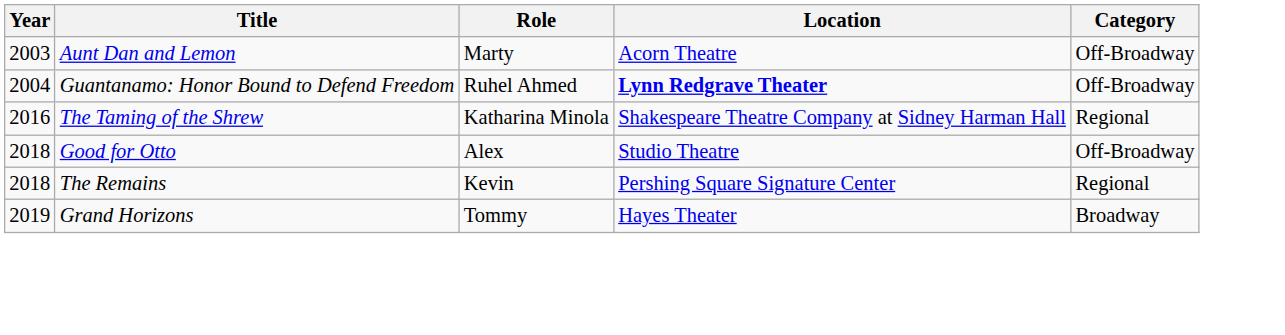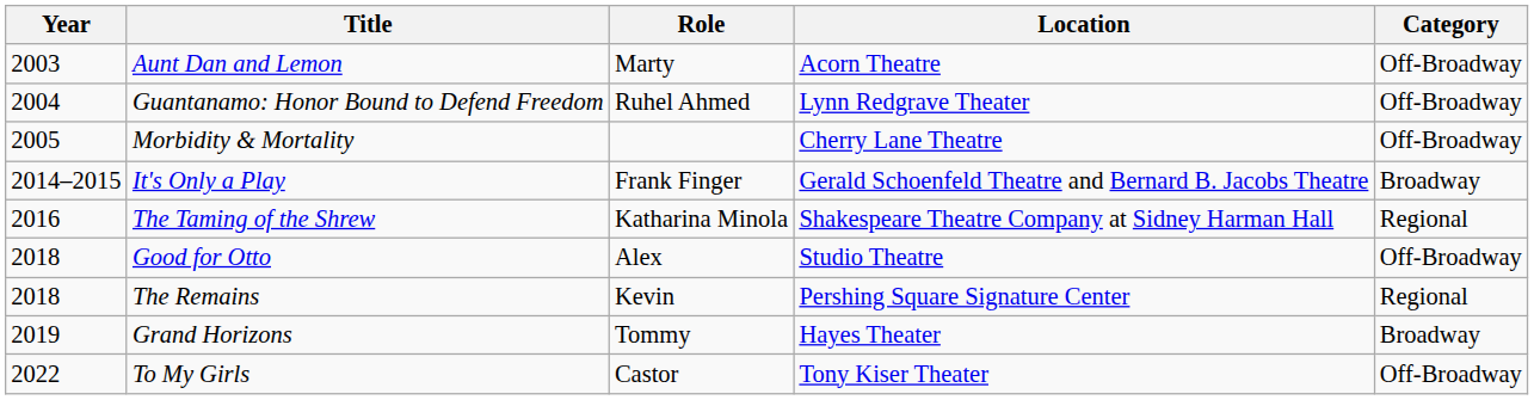 <table class="wikitable">
 <tr>
 <th>Year</th>
 <th>Title</th>
 <th>Role</th>
 <th>Location</th>
 <th>Category</th>
 </tr>
 <tr>
 <td>2003</td>
 <td><em><a href='#'>Aunt Dan and Lemon</a></em></td>
 <td>Marty</td>
 <td><a href='#'>Acorn Theatre</a></td>
 <td>Off-Broadway</td>
 </tr>
 <tr>
 <td>2004</td>
 <td><em>Guantanamo: Honor Bound to Defend Freedom</em></td>
 <td>Ruhel Ahmed</td>
-<td><strong><a href='#'>Lynn Redgrave Theater</a></strong></td>
+<td><a href='#'>Lynn Redgrave Theater</a></td>
 <td>Off-Broadway</td>
+</tr>
+<tr>
+<td>2005</td>
+<td><em>Morbidity & Mortality</em></td>
+<td></td>
+<td><a href='#'>Cherry Lane Theatre</a></td>
+<td>Off-Broadway</td>
+</tr>
+<tr>
+<td>2014–2015</td>
+<td><em><a href='#'>It's Only a Play</a></em></td>
+<td>Frank Finger</td>
+<td><a href='#'>Gerald Schoenfeld Theatre</a> and <a href='#'>Bernard B. Jacobs Theatre</a></td>
+<td>Broadway</td>
 </tr>
 <tr>
 <td>2016</td>
 <td><em><a href='#'>The Taming of the Shrew</a></em></td>
 <td>Katharina Minola</td>
 <td><a href='#'>Shakespeare Theatre Company</a> at <a href='#'>Sidney Harman Hall</a></td>
 <td>Regional</td>
 </tr>
 <tr>
 <td>2018</td>
 <td><em><a href='#'>Good for Otto</a></em></td>
 <td>Alex</td>
 <td><a href='#'>Studio Theatre</a></td>
 <td>Off-Broadway</td>
 </tr>
 <tr>
 <td>2018</td>
 <td><em>The Remains</em></td>
 <td>Kevin</td>
 <td><a href='#'>Pershing Square Signature Center</a></td>
 <td>Regional</td>
 </tr>
 <tr>
 <td>2019</td>
 <td><em>Grand Horizons</em></td>
 <td>Tommy</td>
 <td><a href='#'>Hayes Theater</a></td>
 <td>Broadway</td>
 </tr>
+<tr>
+<td>2022</td>
+<td><em>To My Girls</em></td>
+<td>Castor</td>
+<td><a href='#'>Tony Kiser Theater</a></td>
+<td>Off-Broadway</td>
+</tr>
 </table>
